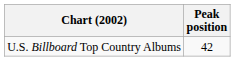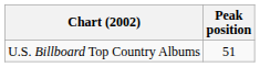 <table class="wikitable">
 <tr>
 <th>Chart (2002)</th>
 <th>Peak<br>position</th>
 </tr>
 <tr>
 <td>U.S. <em>Billboard</em> Top Country Albums</td>
-<td align="center">42</td>
+<td align="center">51</td>
 </tr>
 </table>
